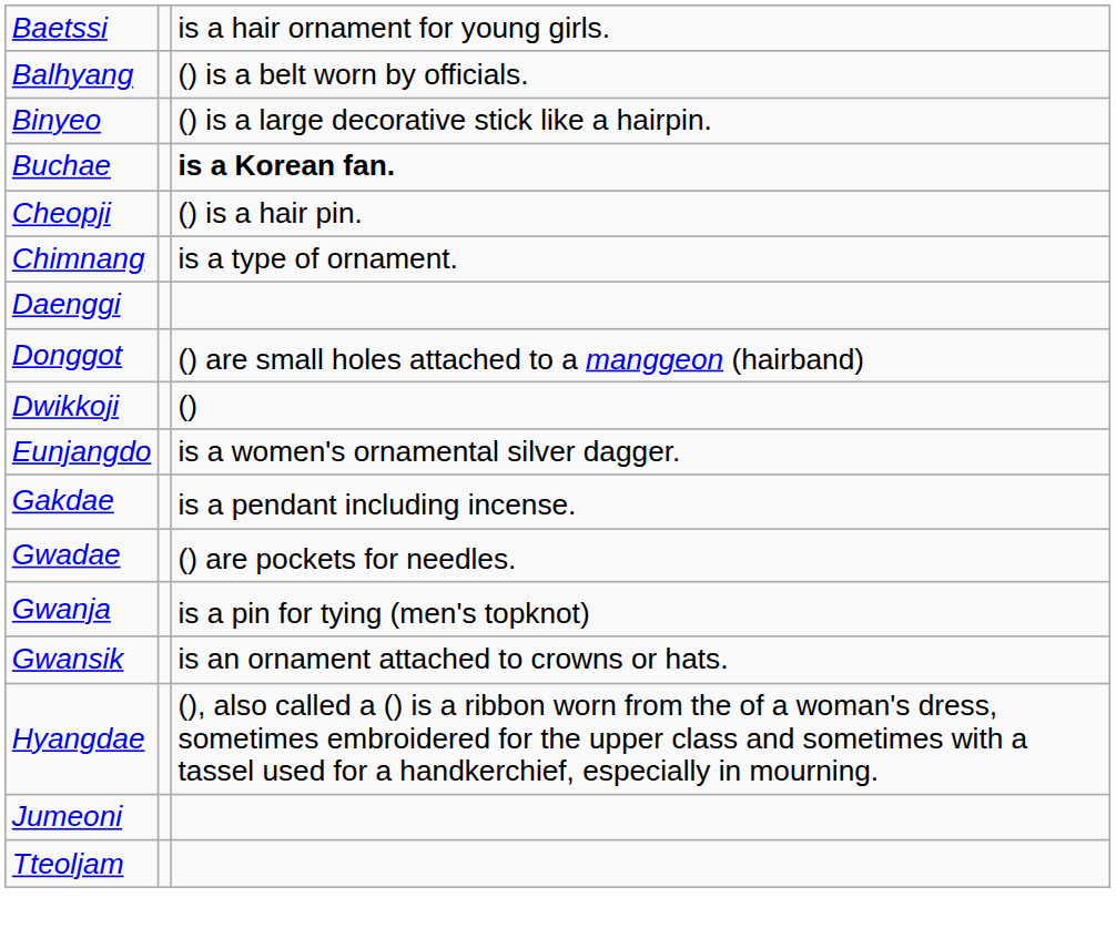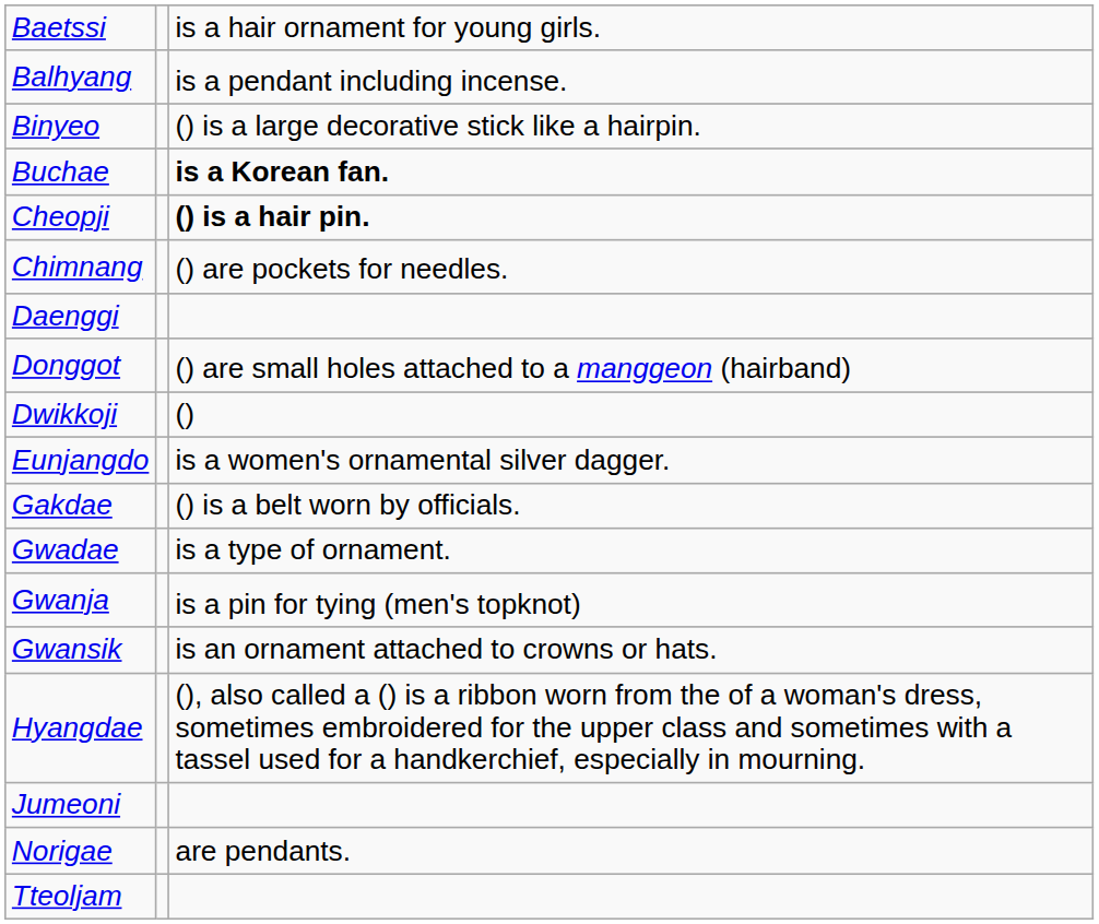 <table class="wikitable" border="1">
 <tr>
 <td><em><a href='#'>Baetssi</a></em></td>
 <td></td>
 <td> is a hair ornament for young girls.</td>
 </tr>
 <tr>
 <td><em><a href='#'>Balhyang</a></em></td>
 <td></td>
-<td> () is a belt worn by officials.</td>
+<td> is a pendant including incense. <sup></sup></td>
 </tr>
 <tr>
 <td><em><a href='#'>Binyeo</a></em></td>
 <td></td>
 <td> () is a large decorative stick like a hairpin.</td>
 </tr>
 <tr>
 <td><em><a href='#'>Buchae</a></em></td>
 <td></td>
 <td><strong> is a Korean fan.</strong></td>
 </tr>
 <tr>
 <td><em><a href='#'>Cheopji</a></em></td>
 <td></td>
-<td> () is a hair pin.</td>
+<td><strong> () is a hair pin.</strong></td>
 </tr>
 <tr>
 <td><em><a href='#'>Chimnang</a></em></td>
 <td></td>
-<td> is a type of ornament.</td>
+<td> () are pockets for needles.<sup></sup></td>
 </tr>
 <tr>
 <td><em><a href='#'>Daenggi</a></em></td>
 <td></td>
 <td></td>
 </tr>
 <tr>
 <td><em><a href='#'>Donggot</a></em></td>
 <td></td>
 <td> () are small holes attached to a <em><a href='#'>manggeon</a></em> (hairband)<sup></sup></td>
 </tr>
 <tr>
 <td><em><a href='#'>Dwikkoji</a></em></td>
 <td></td>
 <td> ()</td>
 </tr>
 <tr>
 <td><em><a href='#'>Eunjangdo</a></em></td>
 <td></td>
 <td> is a women's ornamental silver dagger.</td>
 </tr>
 <tr>
 <td><em><a href='#'>Gakdae</a></em></td>
 <td></td>
-<td> is a pendant including incense. <sup></sup></td>
+<td> () is a belt worn by officials.</td>
 </tr>
 <tr>
 <td><em><a href='#'>Gwadae</a></em></td>
 <td></td>
-<td> () are pockets for needles.<sup></sup></td>
+<td> is a type of ornament.</td>
 </tr>
 <tr>
 <td><em><a href='#'>Gwanja</a></em></td>
 <td></td>
 <td> is a pin for tying  (men's topknot)<sup></sup></td>
 </tr>
 <tr>
 <td><em><a href='#'>Gwansik</a></em></td>
 <td></td>
 <td> is an ornament attached to crowns or hats.</td>
 </tr>
 <tr>
 <td><em><a href='#'>Hyangdae</a></em></td>
 <td></td>
 <td> (), also called a  () is a ribbon worn from the  of a woman's dress, sometimes embroidered for the upper class and sometimes with a tassel used for a handkerchief, especially in mourning.</td>
 </tr>
 <tr>
 <td><em><a href='#'>Jumeoni</a></em></td>
 <td></td>
 <td></td>
 </tr>
 <tr>
+<td><em><a href='#'>Norigae</a></em></td>
+<td></td>
+<td> are pendants.</td>
+</tr>
+<tr>
 <td><em><a href='#'>Tteoljam</a></em></td>
 <td></td>
 <td></td>
 </tr>
 </table>
